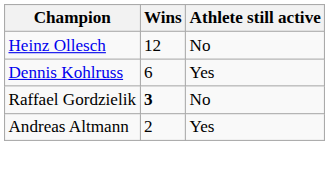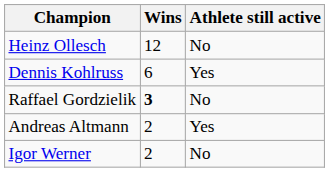 <table class="wikitable sortable">
 <tr>
 <th>Champion</th>
 <th>Wins</th>
 <th>Athlete still active</th>
 </tr>
 <tr>
 <td> <a href='#'>Heinz Ollesch</a></td>
 <td>12</td>
 <td>No</td>
 </tr>
 <tr>
 <td> <a href='#'>Dennis Kohlruss</a></td>
 <td>6</td>
 <td>Yes</td>
 </tr>
 <tr>
 <td> Raffael Gordzielik</td>
 <td><strong>3</strong></td>
 <td>No</td>
 </tr>
 <tr>
 <td> Andreas Altmann</td>
 <td>2</td>
 <td>Yes</td>
 </tr>
+<tr>
+<td> <a href='#'>Igor Werner</a></td>
+<td>2</td>
+<td>No</td>
+</tr>
 </table>
